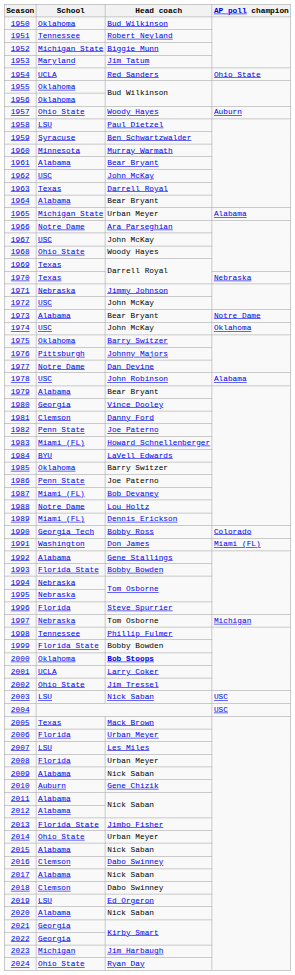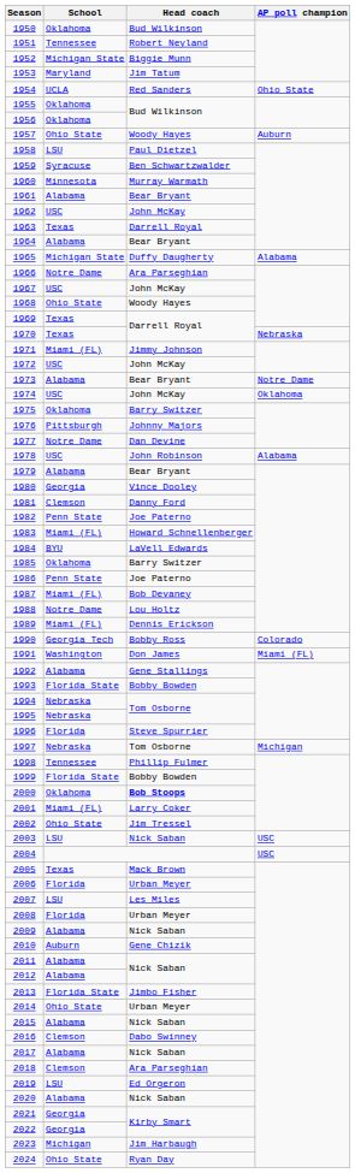 <table class="wikitable">
 <tr>
 <th>Season</th>
 <th>School</th>
 <th>Head coach</th>
 <th><a href='#'>AP poll</a> champion<br></th>
 </tr>
 <tr>
 <td align=center><a href='#'>1950</a></td>
 <td><a href='#'>Oklahoma</a></td>
 <td><a href='#'>Bud Wilkinson</a></td>
 <td rowspan=4></td>
 </tr>
 <tr>
 <td align=center><a href='#'>1951</a></td>
 <td><a href='#'>Tennessee</a></td>
 <td><a href='#'>Robert Neyland</a></td>
 </tr>
 <tr>
 <td align=center><a href='#'>1952</a></td>
 <td><a href='#'>Michigan State</a></td>
 <td><a href='#'>Biggie Munn</a></td>
 </tr>
 <tr>
 <td align=center><a href='#'>1953</a></td>
 <td><a href='#'>Maryland</a></td>
 <td><a href='#'>Jim Tatum</a></td>
 </tr>
 <tr>
 <td align=center><a href='#'>1954</a></td>
 <td><a href='#'>UCLA</a></td>
 <td><a href='#'>Red Sanders</a></td>
 <td><a href='#'>Ohio State</a></td>
 </tr>
 <tr>
 <td align=center><a href='#'>1955</a></td>
 <td><a href='#'>Oklahoma</a></td>
 <td rowspan="2">Bud Wilkinson</td>
 <td rowspan=2></td>
 </tr>
 <tr>
 <td align=center><a href='#'>1956</a></td>
 <td><a href='#'>Oklahoma</a></td>
 </tr>
 <tr>
 <td align=center><a href='#'>1957</a></td>
 <td><a href='#'>Ohio State</a></td>
 <td><a href='#'>Woody Hayes</a></td>
 <td><a href='#'>Auburn</a></td>
 </tr>
 <tr>
 <td align=center><a href='#'>1958</a></td>
 <td><a href='#'>LSU</a></td>
 <td><a href='#'>Paul Dietzel</a></td>
 <td rowspan=7></td>
 </tr>
 <tr>
 <td align=center><a href='#'>1959</a></td>
 <td><a href='#'>Syracuse</a></td>
 <td><a href='#'>Ben Schwartzwalder</a></td>
 </tr>
 <tr>
 <td align=center><a href='#'>1960</a></td>
 <td><a href='#'>Minnesota</a></td>
 <td><a href='#'>Murray Warmath</a></td>
 </tr>
 <tr>
 <td align=center><a href='#'>1961</a></td>
 <td><a href='#'>Alabama</a></td>
 <td><a href='#'>Bear Bryant</a></td>
 </tr>
 <tr>
 <td align=center><a href='#'>1962</a></td>
 <td><a href='#'>USC</a></td>
 <td><a href='#'>John McKay</a></td>
 </tr>
 <tr>
 <td align=center><a href='#'>1963</a></td>
 <td><a href='#'>Texas</a></td>
 <td><a href='#'>Darrell Royal</a></td>
 </tr>
 <tr>
 <td align=center><a href='#'>1964</a></td>
 <td><a href='#'>Alabama</a></td>
 <td>Bear Bryant</td>
 </tr>
 <tr>
 <td align=center><a href='#'>1965</a></td>
 <td><a href='#'>Michigan State</a></td>
-<td>Urban Meyer</td>
+<td><a href='#'>Duffy Daugherty</a></td>
 <td><a href='#'>Alabama</a></td>
 </tr>
 <tr>
 <td align=center><a href='#'>1966</a></td>
 <td><a href='#'>Notre Dame</a></td>
 <td><a href='#'>Ara Parseghian</a></td>
 <td rowspan=4></td>
 </tr>
 <tr>
 <td align=center><a href='#'>1967</a></td>
 <td><a href='#'>USC</a></td>
 <td>John McKay</td>
 </tr>
 <tr>
 <td align=center><a href='#'>1968</a></td>
 <td><a href='#'>Ohio State</a></td>
 <td>Woody Hayes</td>
 </tr>
 <tr>
 <td align=center><a href='#'>1969</a></td>
 <td><a href='#'>Texas</a></td>
 <td rowspan="2">Darrell Royal</td>
 </tr>
 <tr>
 <td align=center><a href='#'>1970</a></td>
 <td><a href='#'>Texas</a></td>
 <td><a href='#'>Nebraska</a></td>
 </tr>
 <tr>
 <td align=center><a href='#'>1971</a></td>
-<td><a href='#'>Nebraska</a></td>
+<td><a href='#'>Miami (FL)</a></td>
 <td><a href='#'>Jimmy Johnson</a></td>
 <td rowspan=2></td>
 </tr>
 <tr>
 <td align=center><a href='#'>1972</a></td>
 <td><a href='#'>USC</a></td>
 <td>John McKay</td>
 </tr>
 <tr>
 <td align=center><a href='#'>1973</a></td>
 <td><a href='#'>Alabama</a></td>
 <td>Bear Bryant</td>
 <td><a href='#'>Notre Dame</a></td>
 </tr>
 <tr>
 <td align=center><a href='#'>1974</a></td>
 <td><a href='#'>USC</a></td>
 <td>John McKay</td>
 <td><a href='#'>Oklahoma</a></td>
 </tr>
 <tr>
 <td align=center><a href='#'>1975</a></td>
 <td><a href='#'>Oklahoma</a></td>
 <td><a href='#'>Barry Switzer</a></td>
 <td rowspan=3></td>
 </tr>
 <tr>
 <td align=center><a href='#'>1976</a></td>
 <td><a href='#'>Pittsburgh</a></td>
 <td><a href='#'>Johnny Majors</a></td>
 </tr>
 <tr>
 <td align=center><a href='#'>1977</a></td>
 <td><a href='#'>Notre Dame</a></td>
 <td><a href='#'>Dan Devine</a></td>
 </tr>
 <tr>
 <td align=center><a href='#'>1978</a></td>
 <td><a href='#'>USC</a></td>
 <td><a href='#'>John Robinson</a></td>
 <td><a href='#'>Alabama</a></td>
 </tr>
 <tr>
 <td align=center><a href='#'>1979</a></td>
 <td><a href='#'>Alabama</a></td>
 <td>Bear Bryant</td>
 <td rowspan=11></td>
 </tr>
 <tr>
 <td align=center><a href='#'>1980</a></td>
 <td><a href='#'>Georgia</a></td>
 <td><a href='#'>Vince Dooley</a></td>
 </tr>
 <tr>
 <td align=center><a href='#'>1981</a></td>
 <td><a href='#'>Clemson</a></td>
 <td><a href='#'>Danny Ford</a></td>
 </tr>
 <tr>
 <td align=center><a href='#'>1982</a></td>
 <td><a href='#'>Penn State</a></td>
 <td><a href='#'>Joe Paterno</a></td>
 </tr>
 <tr>
 <td align=center><a href='#'>1983</a></td>
 <td><a href='#'>Miami (FL)</a></td>
 <td><a href='#'>Howard Schnellenberger</a></td>
 </tr>
 <tr>
 <td align=center><a href='#'>1984</a></td>
 <td><a href='#'>BYU</a></td>
 <td><a href='#'>LaVell Edwards</a></td>
 </tr>
 <tr>
 <td align=center><a href='#'>1985</a></td>
 <td><a href='#'>Oklahoma</a></td>
 <td>Barry Switzer</td>
 </tr>
 <tr>
 <td align=center><a href='#'>1986</a></td>
 <td><a href='#'>Penn State</a></td>
 <td>Joe Paterno</td>
 </tr>
 <tr>
 <td align=center><a href='#'>1987</a></td>
 <td><a href='#'>Miami (FL)</a></td>
 <td><a href='#'>Bob Devaney</a></td>
 </tr>
 <tr>
 <td align=center><a href='#'>1988</a></td>
 <td><a href='#'>Notre Dame</a></td>
 <td><a href='#'>Lou Holtz</a></td>
 </tr>
 <tr>
 <td align=center><a href='#'>1989</a></td>
 <td><a href='#'>Miami (FL)</a></td>
 <td><a href='#'>Dennis Erickson</a></td>
 </tr>
 <tr>
 <td align=center><a href='#'>1990</a></td>
 <td><a href='#'>Georgia Tech</a></td>
 <td><a href='#'>Bobby Ross</a></td>
 <td><a href='#'>Colorado</a></td>
 </tr>
 <tr>
 <td align=center><a href='#'>1991</a></td>
 <td><a href='#'>Washington</a></td>
 <td><a href='#'>Don James</a></td>
 <td><a href='#'>Miami (FL)</a></td>
 </tr>
 <tr>
 <td align=center><a href='#'>1992</a></td>
 <td><a href='#'>Alabama</a></td>
 <td><a href='#'>Gene Stallings</a></td>
 <td rowspan=5></td>
 </tr>
 <tr>
 <td align=center><a href='#'>1993</a></td>
 <td><a href='#'>Florida State</a></td>
 <td><a href='#'>Bobby Bowden</a></td>
 </tr>
 <tr>
 <td align=center><a href='#'>1994</a></td>
 <td><a href='#'>Nebraska</a></td>
 <td rowspan="2"><a href='#'>Tom Osborne</a></td>
 </tr>
 <tr>
 <td align=center><a href='#'>1995</a></td>
 <td><a href='#'>Nebraska</a></td>
 </tr>
 <tr>
 <td align=center><a href='#'>1996</a></td>
 <td><a href='#'>Florida</a></td>
 <td><a href='#'>Steve Spurrier</a></td>
 </tr>
 <tr>
 <td align=center><a href='#'>1997</a></td>
 <td><a href='#'>Nebraska</a></td>
 <td>Tom Osborne</td>
 <td><a href='#'>Michigan</a></td>
 </tr>
 <tr>
 <td align=center><a href='#'>1998</a></td>
 <td><a href='#'>Tennessee</a></td>
 <td><a href='#'>Phillip Fulmer</a></td>
 <td rowspan=5></td>
 </tr>
 <tr>
 <td align=center><a href='#'>1999</a></td>
 <td><a href='#'>Florida State</a></td>
 <td>Bobby Bowden</td>
 </tr>
 <tr>
 <td align=center><a href='#'>2000</a></td>
 <td><a href='#'>Oklahoma</a></td>
 <td><strong><a href='#'>Bob Stoops</a></strong></td>
 </tr>
 <tr>
 <td align=center><a href='#'>2001</a></td>
-<td><a href='#'>UCLA</a></td>
+<td><a href='#'>Miami (FL)</a></td>
 <td><a href='#'>Larry Coker</a></td>
 </tr>
 <tr>
 <td align=center><a href='#'>2002</a></td>
 <td><a href='#'>Ohio State</a></td>
 <td><a href='#'>Jim Tressel</a></td>
 </tr>
 <tr>
 <td align=center><a href='#'>2003</a></td>
 <td><a href='#'>LSU</a></td>
 <td><a href='#'>Nick Saban</a></td>
 <td><a href='#'>USC</a></td>
 </tr>
 <tr>
 <td align=center><a href='#'>2004</a></td>
 <td colspan=2 align=center></td>
 <td><a href='#'>USC</a></td>
 </tr>
 <tr>
 <td align=center><a href='#'>2005</a></td>
 <td><a href='#'>Texas</a></td>
 <td><a href='#'>Mack Brown</a></td>
 <td rowspan=20></td>
 </tr>
 <tr>
 <td align=center><a href='#'>2006</a></td>
 <td><a href='#'>Florida</a></td>
 <td><a href='#'>Urban Meyer</a></td>
 </tr>
 <tr>
 <td align=center><a href='#'>2007</a></td>
 <td><a href='#'>LSU</a></td>
 <td><a href='#'>Les Miles</a></td>
 </tr>
 <tr>
 <td align=center><a href='#'>2008</a></td>
 <td><a href='#'>Florida</a></td>
 <td>Urban Meyer</td>
 </tr>
 <tr>
 <td align=center><a href='#'>2009</a></td>
 <td><a href='#'>Alabama</a></td>
 <td>Nick Saban</td>
 </tr>
 <tr>
 <td align=center><a href='#'>2010</a></td>
 <td><a href='#'>Auburn</a></td>
 <td><a href='#'>Gene Chizik</a></td>
 </tr>
 <tr>
 <td align=center><a href='#'>2011</a></td>
 <td><a href='#'>Alabama</a></td>
 <td rowspan="2">Nick Saban</td>
 </tr>
 <tr>
 <td align=center><a href='#'>2012</a></td>
 <td><a href='#'>Alabama</a></td>
 </tr>
 <tr>
 <td align=center><a href='#'>2013</a></td>
 <td><a href='#'>Florida State</a></td>
 <td><a href='#'>Jimbo Fisher</a></td>
 </tr>
 <tr>
 <td align=center><a href='#'>2014</a></td>
 <td><a href='#'>Ohio State</a></td>
 <td>Urban Meyer</td>
 </tr>
 <tr>
 <td align=center><a href='#'>2015</a></td>
 <td><a href='#'>Alabama</a></td>
 <td>Nick Saban</td>
 </tr>
 <tr>
 <td align=center><a href='#'>2016</a></td>
 <td><a href='#'>Clemson</a></td>
 <td><a href='#'>Dabo Swinney</a></td>
 </tr>
 <tr>
 <td align=center><a href='#'>2017</a></td>
 <td><a href='#'>Alabama</a></td>
 <td>Nick Saban</td>
 </tr>
 <tr>
 <td align=center><a href='#'>2018</a></td>
 <td><a href='#'>Clemson</a></td>
-<td>Dabo Swinney</td>
+<td><a href='#'>Ara Parseghian</a></td>
 </tr>
 <tr>
 <td align=center><a href='#'>2019</a></td>
 <td><a href='#'>LSU</a></td>
 <td><a href='#'>Ed Orgeron</a></td>
 </tr>
 <tr>
 <td align=center><a href='#'>2020</a></td>
 <td><a href='#'>Alabama</a></td>
 <td>Nick Saban</td>
 </tr>
 <tr>
 <td align=center><a href='#'>2021</a></td>
 <td><a href='#'>Georgia</a></td>
 <td rowspan="2"><a href='#'>Kirby Smart</a></td>
 </tr>
 <tr>
 <td align=center><a href='#'>2022</a></td>
 <td><a href='#'>Georgia</a></td>
 </tr>
 <tr>
 <td align=center><a href='#'>2023</a></td>
 <td><a href='#'>Michigan</a></td>
 <td><a href='#'>Jim Harbaugh</a></td>
 </tr>
 <tr>
 <td align=center><a href='#'>2024</a></td>
 <td><a href='#'>Ohio State</a></td>
 <td><a href='#'>Ryan Day</a></td>
 </tr>
 </table>
